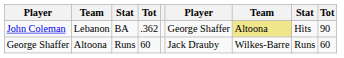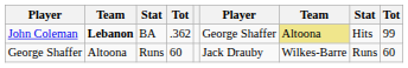 <table class="wikitable">
 <tr>
 <th>Player</th>
 <th>Team</th>
 <th>Stat</th>
 <th>Tot</th>
 <th></th>
 <th>Player</th>
 <th>Team</th>
 <th>Stat</th>
 <th>Tot</th>
 </tr>
 <tr>
 <td><a href='#'>John Coleman</a></td>
-<td>Lebanon</td>
+<td><strong>Lebanon</strong></td>
 <td>BA</td>
 <td>.362</td>
 <td></td>
 <td>George Shaffer</td>
 <td style="background: khaki;">Altoona</td>
 <td>Hits</td>
-<td>90</td>
+<td>99</td>
 </tr>
 <tr>
 <td>George Shaffer</td>
 <td>Altoona</td>
 <td>Runs</td>
 <td>60</td>
 <td></td>
 <td>Jack Drauby</td>
 <td>Wilkes-Barre</td>
 <td>Runs</td>
 <td>60</td>
 </tr>
 </table>
